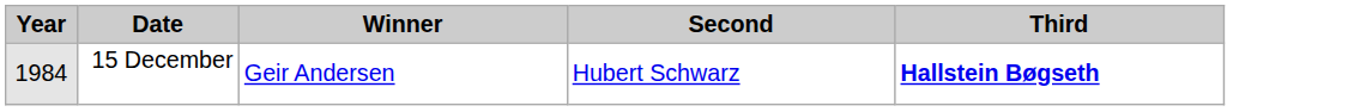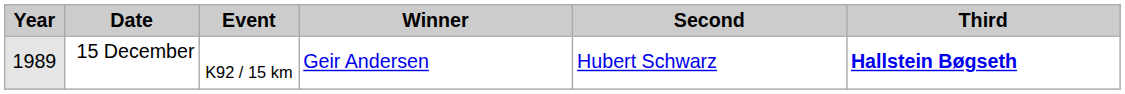 <table class="wikitable plainrowheaders" style="background:#fff; font-size:86%; line-height:15px; border:grey solid 1px; border-collapse:collapse;">
 <tr style="background:#ccc; text-align:center;">
 <th style="background:#ccc;" width="35">Year</th>
 <th style="background:#ccc;" width="88">Date</th>
+<th style="background:#ccc;" width="63">Event</th>
 <th style="background:#ccc;" width="185">Winner</th>
 <th style="background:#ccc;" width="185">Second</th>
 <th style="background:#ccc;" width="185">Third</th>
 </tr>
 <tr>
-<td align=center bgcolor=#E5E5E5>1984</td>
+<td align=center bgcolor=#E5E5E5>1989</td>
 <td align=right>15 December  </td>
+<td align=center><br><small>K92 / 15 km</small></td>
 <td> <a href='#'>Geir Andersen</a></td>
 <td> <a href='#'>Hubert Schwarz</a></td>
 <td><strong> <a href='#'>Hallstein Bøgseth</a></strong></td>
 </tr>
 </table>
